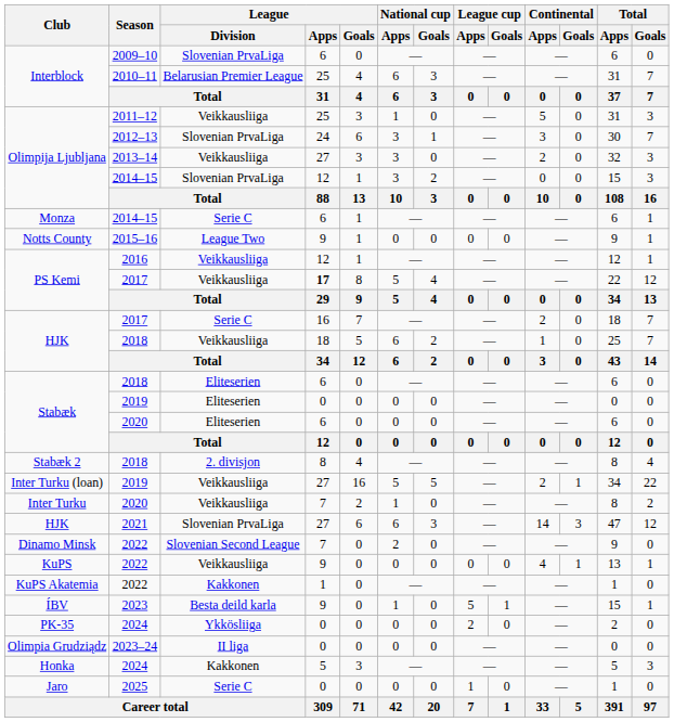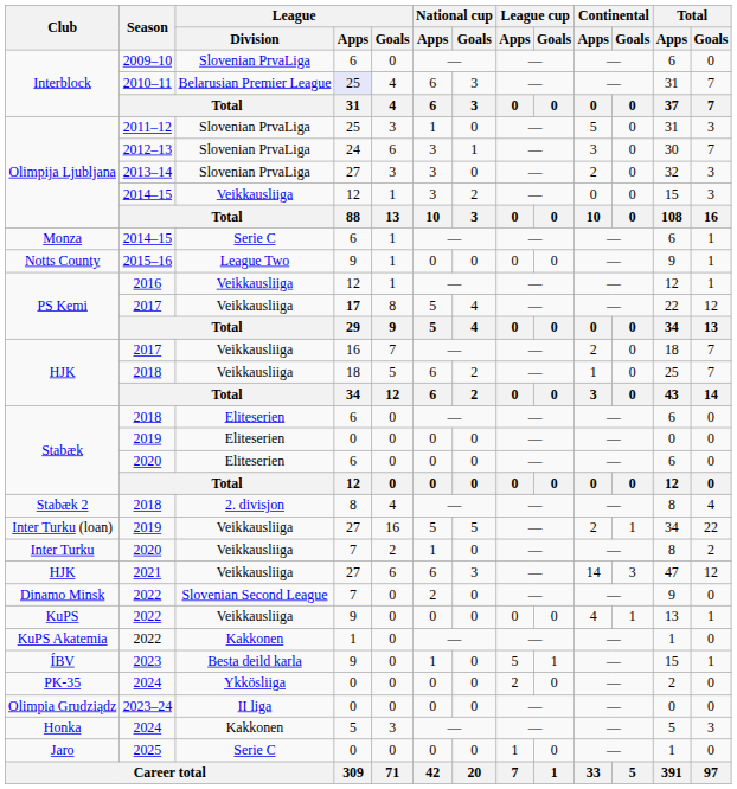 <table class="wikitable" style="text-align:center">
 <tr>
 <th rowspan="2">Club</th>
 <th rowspan="2">Season</th>
 <th colspan="3">League</th>
 <th colspan="2">National cup</th>
 <th colspan="2">League cup</th>
 <th colspan="2">Continental</th>
 <th colspan="2">Total</th>
 </tr>
 <tr>
 <th>Division</th>
 <th>Apps</th>
 <th>Goals</th>
 <th>Apps</th>
 <th>Goals</th>
 <th>Apps</th>
 <th>Goals</th>
 <th>Apps</th>
 <th>Goals</th>
 <th>Apps</th>
 <th>Goals</th>
 </tr>
 <tr>
 <td rowspan=3><a href='#'>Interblock</a></td>
 <td><a href='#'>2009–10</a></td>
 <td><a href='#'>Slovenian PrvaLiga</a></td>
 <td>6</td>
 <td>0</td>
 <td colspan=2>—</td>
 <td colspan=2>—</td>
 <td colspan=2>—</td>
 <td>6</td>
 <td>0</td>
 </tr>
 <tr>
 <td><a href='#'>2010–11</a></td>
 <td><a href='#'>Belarusian Premier League</a></td>
-<td>25</td>
+<td style="background: lavender;">25</td>
 <td>4</td>
 <td>6</td>
 <td>3</td>
 <td colspan=2>—</td>
 <td colspan=2>—</td>
 <td>31</td>
 <td>7</td>
 </tr>
 <tr>
 <th colspan=2>Total</th>
 <th>31</th>
 <th>4</th>
 <th>6</th>
 <th>3</th>
 <th>0</th>
 <th>0</th>
 <th>0</th>
 <th>0</th>
 <th>37</th>
 <th>7</th>
 </tr>
 <tr>
 <td rowspan=5><a href='#'>Olimpija Ljubljana</a></td>
 <td><a href='#'>2011–12</a></td>
-<td>Veikkausliiga</td>
+<td>Slovenian PrvaLiga</td>
 <td>25</td>
 <td>3</td>
 <td>1</td>
 <td>0</td>
 <td colspan=2>—</td>
 <td>5</td>
 <td>0</td>
 <td>31</td>
 <td>3</td>
 </tr>
 <tr>
 <td><a href='#'>2012–13</a></td>
 <td>Slovenian PrvaLiga</td>
 <td>24</td>
 <td>6</td>
 <td>3</td>
 <td>1</td>
 <td colspan=2>—</td>
 <td>3</td>
 <td>0</td>
 <td>30</td>
 <td>7</td>
 </tr>
 <tr>
 <td><a href='#'>2013–14</a></td>
-<td>Veikkausliiga</td>
+<td>Slovenian PrvaLiga</td>
 <td>27</td>
 <td>3</td>
 <td>3</td>
 <td>0</td>
 <td colspan=2>—</td>
 <td>2</td>
 <td>0</td>
 <td>32</td>
 <td>3</td>
 </tr>
 <tr>
 <td><a href='#'>2014–15</a></td>
-<td>Slovenian PrvaLiga</td>
+<td><a href='#'>Veikkausliiga</a></td>
 <td>12</td>
 <td>1</td>
 <td>3</td>
 <td>2</td>
 <td colspan=2>—</td>
 <td>0</td>
 <td>0</td>
 <td>15</td>
 <td>3</td>
 </tr>
 <tr>
 <th colspan=2>Total</th>
 <th>88</th>
 <th>13</th>
 <th>10</th>
 <th>3</th>
 <th>0</th>
 <th>0</th>
 <th>10</th>
 <th>0</th>
 <th>108</th>
 <th>16</th>
 </tr>
 <tr>
 <td><a href='#'>Monza</a></td>
 <td><a href='#'>2014–15</a></td>
 <td><a href='#'>Serie C</a></td>
 <td>6</td>
 <td>1</td>
 <td colspan=2>—</td>
 <td colspan=2>—</td>
 <td colspan=2>—</td>
 <td>6</td>
 <td>1</td>
 </tr>
 <tr>
 <td><a href='#'>Notts County</a></td>
 <td><a href='#'>2015–16</a></td>
 <td><a href='#'>League Two</a></td>
 <td>9</td>
 <td>1</td>
 <td>0</td>
 <td>0</td>
 <td>0</td>
 <td>0</td>
 <td colspan=2>—</td>
 <td>9</td>
 <td>1</td>
 </tr>
 <tr>
 <td rowspan=3><a href='#'>PS Kemi</a></td>
 <td><a href='#'>2016</a></td>
 <td><a href='#'>Veikkausliiga</a></td>
 <td>12</td>
 <td>1</td>
 <td colspan=2>—</td>
 <td colspan=2>—</td>
 <td colspan=2>—</td>
 <td>12</td>
 <td>1</td>
 </tr>
 <tr>
 <td><a href='#'>2017</a></td>
 <td>Veikkausliiga</td>
 <td><strong>17</strong></td>
 <td>8</td>
 <td>5</td>
 <td>4</td>
 <td colspan=2>—</td>
 <td colspan=2>—</td>
 <td>22</td>
 <td>12</td>
 </tr>
 <tr>
 <th colspan=2>Total</th>
 <th>29</th>
 <th>9</th>
 <th>5</th>
 <th>4</th>
 <th>0</th>
 <th>0</th>
 <th>0</th>
 <th>0</th>
 <th>34</th>
 <th>13</th>
 </tr>
 <tr>
 <td rowspan=3><a href='#'>HJK</a></td>
 <td><a href='#'>2017</a></td>
-<td><a href='#'>Serie C</a></td>
+<td>Veikkausliiga</td>
 <td>16</td>
 <td>7</td>
 <td colspan=2>—</td>
 <td colspan=2>—</td>
 <td>2</td>
 <td>0</td>
 <td>18</td>
 <td>7</td>
 </tr>
 <tr>
 <td><a href='#'>2018</a></td>
 <td>Veikkausliiga</td>
 <td>18</td>
 <td>5</td>
 <td>6</td>
 <td>2</td>
 <td colspan=2>—</td>
 <td>1</td>
 <td>0</td>
 <td>25</td>
 <td>7</td>
 </tr>
 <tr>
 <th colspan=2>Total</th>
 <th>34</th>
 <th>12</th>
 <th>6</th>
 <th>2</th>
 <th>0</th>
 <th>0</th>
 <th>3</th>
 <th>0</th>
 <th>43</th>
 <th>14</th>
 </tr>
 <tr>
 <td rowspan=4><a href='#'>Stabæk</a></td>
 <td><a href='#'>2018</a></td>
 <td><a href='#'>Eliteserien</a></td>
 <td>6</td>
 <td>0</td>
 <td colspan=2>—</td>
 <td colspan=2>—</td>
 <td colspan=2>—</td>
 <td>6</td>
 <td>0</td>
 </tr>
 <tr>
 <td><a href='#'>2019</a></td>
 <td>Eliteserien</td>
 <td>0</td>
 <td>0</td>
 <td>0</td>
 <td>0</td>
 <td colspan=2>—</td>
 <td colspan=2>—</td>
 <td>0</td>
 <td>0</td>
 </tr>
 <tr>
 <td><a href='#'>2020</a></td>
 <td>Eliteserien</td>
 <td>6</td>
 <td>0</td>
 <td>0</td>
 <td>0</td>
 <td colspan=2>—</td>
 <td colspan=2>—</td>
 <td>6</td>
 <td>0</td>
 </tr>
 <tr>
 <th colspan=2>Total</th>
 <th>12</th>
 <th>0</th>
 <th>0</th>
 <th>0</th>
 <th>0</th>
 <th>0</th>
 <th>0</th>
 <th>0</th>
 <th>12</th>
 <th>0</th>
 </tr>
 <tr>
 <td><a href='#'>Stabæk 2</a></td>
 <td><a href='#'>2018</a></td>
 <td><a href='#'>2. divisjon</a></td>
 <td>8</td>
 <td>4</td>
 <td colspan=2>—</td>
 <td colspan=2>—</td>
 <td colspan=2>—</td>
 <td>8</td>
 <td>4</td>
 </tr>
 <tr>
 <td><a href='#'>Inter Turku</a> (loan)</td>
 <td><a href='#'>2019</a></td>
 <td>Veikkausliiga</td>
 <td>27</td>
 <td>16</td>
 <td>5</td>
 <td>5</td>
 <td colspan=2>—</td>
 <td>2</td>
 <td>1</td>
 <td>34</td>
 <td>22</td>
 </tr>
 <tr>
 <td><a href='#'>Inter Turku</a></td>
 <td><a href='#'>2020</a></td>
 <td>Veikkausliiga</td>
 <td>7</td>
 <td>2</td>
 <td>1</td>
 <td>0</td>
 <td colspan=2>—</td>
 <td colspan=2>—</td>
 <td>8</td>
 <td>2</td>
 </tr>
 <tr>
 <td><a href='#'>HJK</a></td>
 <td><a href='#'>2021</a></td>
-<td>Slovenian PrvaLiga</td>
+<td>Veikkausliiga</td>
 <td>27</td>
 <td>6</td>
 <td>6</td>
 <td>3</td>
 <td colspan=2>—</td>
 <td>14</td>
 <td>3</td>
 <td>47</td>
 <td>12</td>
 </tr>
 <tr>
 <td><a href='#'>Dinamo Minsk</a></td>
 <td><a href='#'>2022</a></td>
 <td><a href='#'>Slovenian Second League</a></td>
 <td>7</td>
 <td>0</td>
 <td>2</td>
 <td>0</td>
 <td colspan=2>—</td>
 <td colspan=2>—</td>
 <td>9</td>
 <td>0</td>
 </tr>
 <tr>
 <td><a href='#'>KuPS</a></td>
 <td><a href='#'>2022</a></td>
 <td>Veikkausliiga</td>
 <td>9</td>
 <td>0</td>
 <td>0</td>
 <td>0</td>
 <td>0</td>
 <td>0</td>
 <td>4</td>
 <td>1</td>
 <td>13</td>
 <td>1</td>
 </tr>
 <tr>
 <td><a href='#'>KuPS Akatemia</a></td>
 <td>2022</td>
 <td><a href='#'>Kakkonen</a></td>
 <td>1</td>
 <td>0</td>
 <td colspan=2>—</td>
 <td colspan=2>—</td>
 <td colspan=2>—</td>
 <td>1</td>
 <td>0</td>
 </tr>
 <tr>
 <td><a href='#'>ÍBV</a></td>
 <td><a href='#'>2023</a></td>
 <td><a href='#'>Besta deild karla</a></td>
 <td>9</td>
 <td>0</td>
 <td>1</td>
 <td>0</td>
 <td>5</td>
 <td>1</td>
 <td colspan=2>—</td>
 <td>15</td>
 <td>1</td>
 </tr>
 <tr>
 <td><a href='#'>PK-35</a></td>
 <td><a href='#'>2024</a></td>
 <td><a href='#'>Ykkösliiga</a></td>
 <td>0</td>
 <td>0</td>
 <td>0</td>
 <td>0</td>
 <td>2</td>
 <td>0</td>
 <td colspan=2>—</td>
 <td>2</td>
 <td>0</td>
 </tr>
 <tr>
 <td><a href='#'>Olimpia Grudziądz</a></td>
 <td><a href='#'>2023–24</a></td>
 <td><a href='#'>II liga</a></td>
 <td>0</td>
 <td>0</td>
 <td>0</td>
 <td>0</td>
 <td colspan=2>—</td>
 <td colspan=2>—</td>
 <td>0</td>
 <td>0</td>
 </tr>
 <tr>
 <td><a href='#'>Honka</a></td>
 <td><a href='#'>2024</a></td>
 <td>Kakkonen</td>
 <td>5</td>
 <td>3</td>
 <td colspan=2>—</td>
 <td colspan=2>—</td>
 <td colspan=2>—</td>
 <td>5</td>
 <td>3</td>
 </tr>
 <tr>
 <td><a href='#'>Jaro</a></td>
 <td><a href='#'>2025</a></td>
 <td><a href='#'>Serie C</a></td>
 <td>0</td>
 <td>0</td>
 <td>0</td>
 <td>0</td>
 <td>1</td>
 <td>0</td>
 <td colspan=2>—</td>
 <td>1</td>
 <td>0</td>
 </tr>
 <tr>
 <th colspan="3">Career total</th>
 <th>309</th>
 <th>71</th>
 <th>42</th>
 <th>20</th>
 <th>7</th>
 <th>1</th>
 <th>33</th>
 <th>5</th>
 <th>391</th>
 <th>97</th>
 </tr>
 </table>
